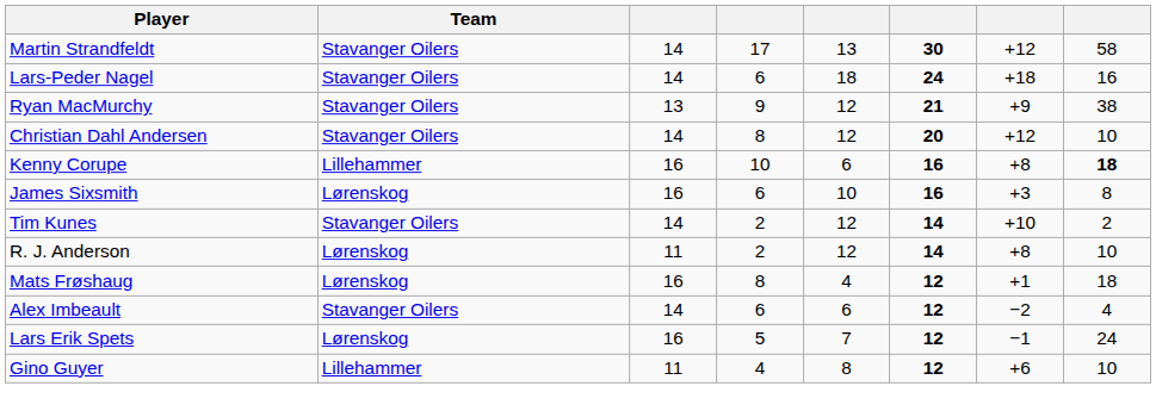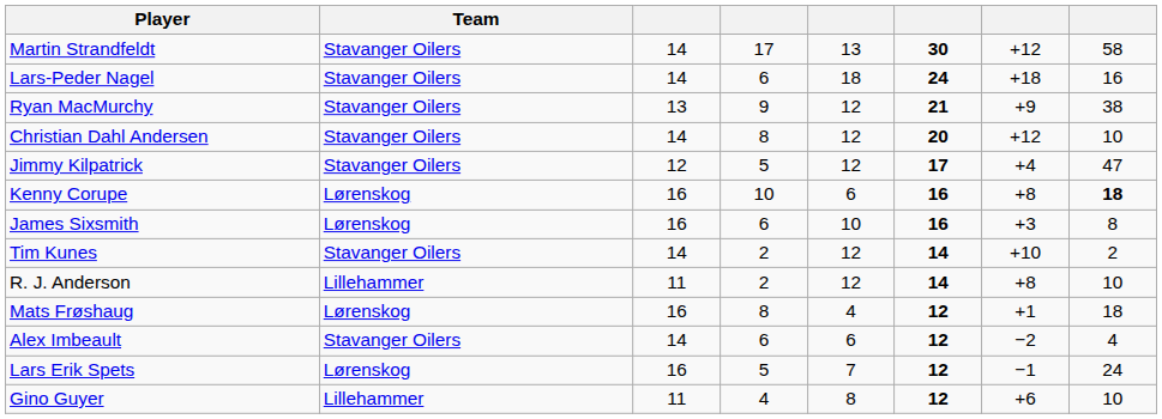 <table class="wikitable sortable" style="text-align:center">
 <tr>
 <th bgcolor="#DDDDFF" width="18%">Player</th>
 <th bgcolor="#DDDDFF" width="18%">Team</th>
 <th bgcolor="#DDDDFF" width="5%"></th>
 <th bgcolor="#DDDDFF" width="5%"></th>
 <th bgcolor="#DDDDFF" width="5%"></th>
 <th bgcolor="#DDDDFF" width="5%"></th>
 <th bgcolor="#DDDDFF" width="5%"></th>
 <th bgcolor="#DDDDFF" width="5%"></th>
 </tr>
 <tr>
 <td align=left> <a href='#'>Martin Strandfeldt</a></td>
 <td align=left><a href='#'>Stavanger Oilers</a></td>
 <td>14</td>
 <td>17</td>
 <td>13</td>
 <td><strong>30</strong></td>
 <td>+12</td>
 <td>58</td>
 </tr>
 <tr>
 <td align=left> <a href='#'>Lars-Peder Nagel</a></td>
 <td align=left><a href='#'>Stavanger Oilers</a></td>
 <td>14</td>
 <td>6</td>
 <td>18</td>
 <td><strong>24</strong></td>
 <td>+18</td>
 <td>16</td>
 </tr>
 <tr>
 <td align=left> <a href='#'>Ryan MacMurchy</a></td>
 <td align=left><a href='#'>Stavanger Oilers</a></td>
 <td>13</td>
 <td>9</td>
 <td>12</td>
 <td><strong>21</strong></td>
 <td>+9</td>
 <td>38</td>
 </tr>
 <tr>
 <td align=left> <a href='#'>Christian Dahl Andersen</a></td>
 <td align=left><a href='#'>Stavanger Oilers</a></td>
 <td>14</td>
 <td>8</td>
 <td>12</td>
 <td><strong>20</strong></td>
 <td>+12</td>
 <td>10</td>
 </tr>
 <tr>
+<td align=left> <a href='#'>Jimmy Kilpatrick</a></td>
+<td align=left><a href='#'>Stavanger Oilers</a></td>
+<td>12</td>
+<td>5</td>
+<td>12</td>
+<td><strong>17</strong></td>
+<td>+4</td>
+<td>47</td>
+</tr>
+<tr>
 <td align=left> <a href='#'>Kenny Corupe</a></td>
-<td align=left><a href='#'>Lillehammer</a></td>
+<td align=left><a href='#'>Lørenskog</a></td>
 <td>16</td>
 <td>10</td>
 <td>6</td>
 <td><strong>16</strong></td>
 <td>+8</td>
 <td><strong>18</strong></td>
 </tr>
 <tr>
 <td align=left> <a href='#'>James Sixsmith</a></td>
 <td align=left><a href='#'>Lørenskog</a></td>
 <td>16</td>
 <td>6</td>
 <td>10</td>
 <td><strong>16</strong></td>
 <td>+3</td>
 <td>8</td>
 </tr>
 <tr>
 <td align=left> <a href='#'>Tim Kunes</a></td>
 <td align=left><a href='#'>Stavanger Oilers</a></td>
 <td>14</td>
 <td>2</td>
 <td>12</td>
 <td><strong>14</strong></td>
 <td>+10</td>
 <td>2</td>
 </tr>
 <tr>
 <td align=left> R. J. Anderson</td>
-<td align=left><a href='#'>Lørenskog</a></td>
+<td align=left><a href='#'>Lillehammer</a></td>
 <td>11</td>
 <td>2</td>
 <td>12</td>
 <td><strong>14</strong></td>
 <td>+8</td>
 <td>10</td>
 </tr>
 <tr>
 <td align=left> <a href='#'>Mats Frøshaug</a></td>
 <td align=left><a href='#'>Lørenskog</a></td>
 <td>16</td>
 <td>8</td>
 <td>4</td>
 <td><strong>12</strong></td>
 <td>+1</td>
 <td>18</td>
 </tr>
 <tr>
 <td align=left> <a href='#'>Alex Imbeault</a></td>
 <td align=left><a href='#'>Stavanger Oilers</a></td>
 <td>14</td>
 <td>6</td>
 <td>6</td>
 <td><strong>12</strong></td>
 <td>−2</td>
 <td>4</td>
 </tr>
 <tr>
 <td align=left> <a href='#'>Lars Erik Spets</a></td>
 <td align=left><a href='#'>Lørenskog</a></td>
 <td>16</td>
 <td>5</td>
 <td>7</td>
 <td><strong>12</strong></td>
 <td>−1</td>
 <td>24</td>
 </tr>
 <tr>
 <td align=left> <a href='#'>Gino Guyer</a></td>
 <td align=left><a href='#'>Lillehammer</a></td>
 <td>11</td>
 <td>4</td>
 <td>8</td>
 <td><strong>12</strong></td>
 <td>+6</td>
 <td>10</td>
 </tr>
 </table>
